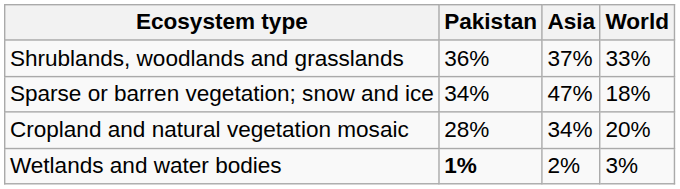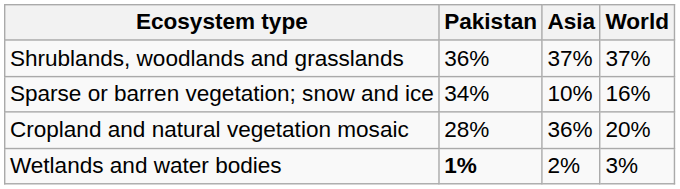 <table class="wikitable">
 <tr>
 <th>Ecosystem type</th>
 <th>Pakistan</th>
 <th>Asia</th>
 <th>World</th>
 </tr>
 <tr>
 <td>Shrublands, woodlands and grasslands</td>
 <td>36%</td>
 <td>37%</td>
-<td>33%</td>
+<td>37%</td>
 </tr>
 <tr>
 <td>Sparse or barren vegetation; snow and ice</td>
 <td>34%</td>
-<td>47%</td>
-<td>18%</td>
+<td>10%</td>
+<td>16%</td>
 </tr>
 <tr>
 <td>Cropland and natural vegetation mosaic</td>
 <td>28%</td>
-<td>34%</td>
+<td>36%</td>
 <td>20%</td>
 </tr>
 <tr>
 <td>Wetlands and water bodies</td>
 <td><strong>1%</strong></td>
 <td>2%</td>
 <td>3%</td>
 </tr>
 </table>
